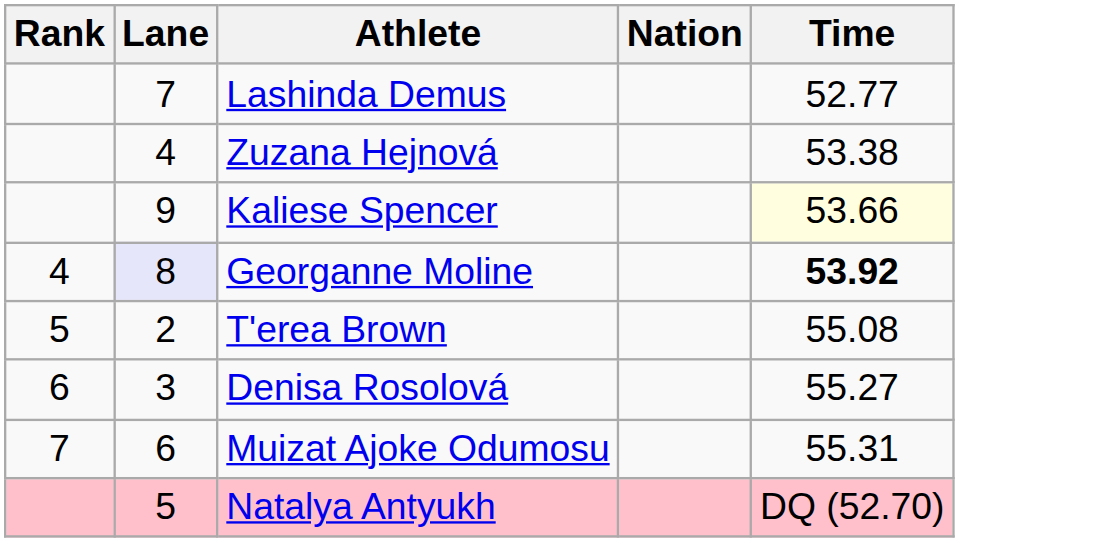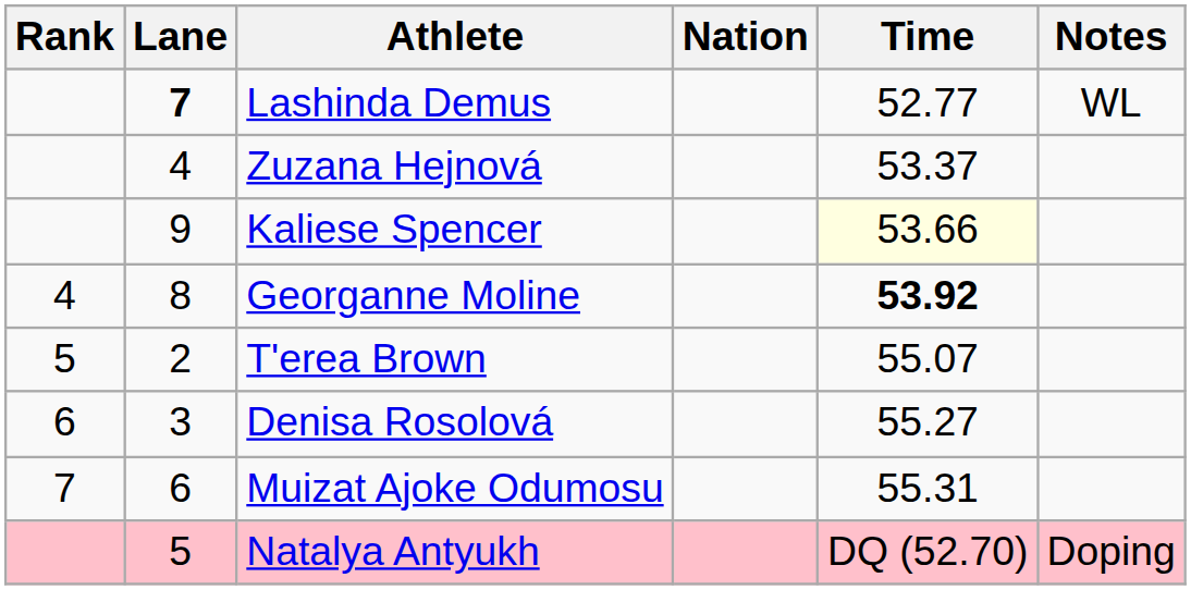 <table class="wikitable sortable" style="text-align:center">
 <tr>
 <th>Rank</th>
 <th>Lane</th>
 <th>Athlete</th>
 <th>Nation</th>
 <th>Time</th>
+<th>Notes</th>
 </tr>
 <tr>
 <td></td>
-<td>7</td>
+<td><strong>7</strong></td>
 <td align=left><a href='#'>Lashinda Demus</a></td>
 <td align=left></td>
 <td>52.77</td>
+<td> WL</td>
 </tr>
 <tr>
 <td></td>
 <td>4</td>
 <td align=left><a href='#'>Zuzana Hejnová</a></td>
 <td align=left></td>
-<td>53.38</td>
+<td>53.37</td>
+<td></td>
 </tr>
 <tr>
 <td></td>
 <td>9</td>
 <td align=left><a href='#'>Kaliese Spencer</a></td>
 <td align=left></td>
 <td style="background: lightyellow;">53.66</td>
+<td></td>
 </tr>
 <tr>
 <td>4</td>
-<td style="background: lavender;">8</td>
+<td>8</td>
 <td align=left><a href='#'>Georganne Moline</a></td>
 <td align=left></td>
 <td><strong>53.92</strong></td>
+<td></td>
 </tr>
 <tr>
 <td>5</td>
 <td>2</td>
 <td align=left><a href='#'>T'erea Brown</a></td>
 <td align=left></td>
-<td>55.08</td>
+<td>55.07</td>
+<td></td>
 </tr>
 <tr>
 <td>6</td>
 <td>3</td>
 <td align=left><a href='#'>Denisa Rosolová</a></td>
 <td align=left></td>
 <td>55.27</td>
+<td></td>
 </tr>
 <tr>
 <td>7</td>
 <td>6</td>
 <td align=left><a href='#'>Muizat Ajoke Odumosu</a></td>
 <td align=left></td>
 <td>55.31</td>
+<td></td>
 </tr>
 <tr bgcolor=pink>
 <td></td>
 <td>5</td>
 <td align="left"><a href='#'>Natalya Antyukh</a></td>
 <td align="left"></td>
 <td>DQ (52.70)</td>
+<td>Doping</td>
 </tr>
 </table>
